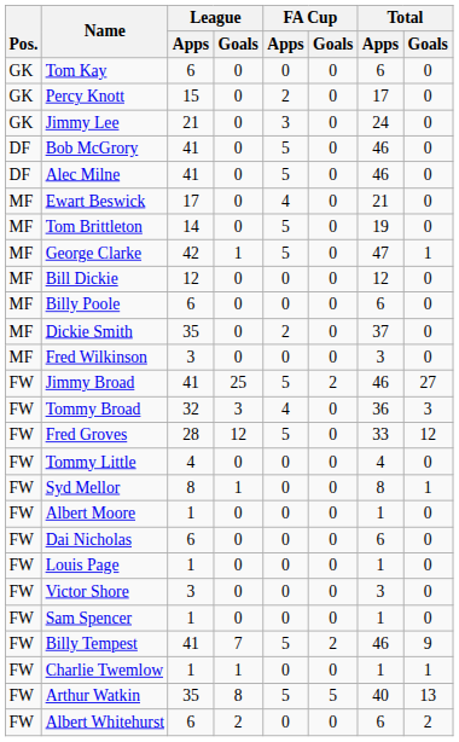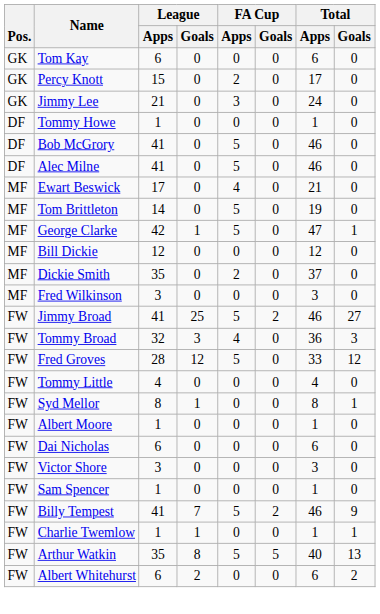 <table class="wikitable" style="text-align:center">
 <tr>
 <th rowspan="2" valign="bottom">Pos.</th>
 <th rowspan="2">Name</th>
 <th colspan="2" width="85">League</th>
 <th colspan="2" width="85">FA Cup</th>
 <th colspan="2" width="85">Total</th>
 </tr>
 <tr>
 <th>Apps</th>
 <th>Goals</th>
 <th>Apps</th>
 <th>Goals</th>
 <th>Apps</th>
 <th>Goals</th>
 </tr>
 <tr>
 <td align="left">GK</td>
 <td align="left"> <a href='#'>Tom Kay</a></td>
 <td>6</td>
 <td>0</td>
 <td>0</td>
 <td>0</td>
 <td>6</td>
 <td>0</td>
 </tr>
 <tr>
 <td align="left">GK</td>
 <td align="left"> <a href='#'>Percy Knott</a></td>
 <td>15</td>
 <td>0</td>
 <td>2</td>
 <td>0</td>
 <td>17</td>
 <td>0</td>
 </tr>
 <tr>
 <td align="left">GK</td>
 <td align="left"> <a href='#'>Jimmy Lee</a></td>
 <td>21</td>
 <td>0</td>
 <td>3</td>
 <td>0</td>
 <td>24</td>
+<td>0</td>
+</tr>
+<tr>
+<td align="left">DF</td>
+<td align="left"> <a href='#'>Tommy Howe</a></td>
+<td>1</td>
+<td>0</td>
+<td>0</td>
+<td>0</td>
+<td>1</td>
 <td>0</td>
 </tr>
 <tr>
 <td align="left">DF</td>
 <td align="left"> <a href='#'>Bob McGrory</a></td>
 <td>41</td>
 <td>0</td>
 <td>5</td>
 <td>0</td>
 <td>46</td>
 <td>0</td>
 </tr>
 <tr>
 <td align="left">DF</td>
 <td align="left"> <a href='#'>Alec Milne</a></td>
 <td>41</td>
 <td>0</td>
 <td>5</td>
 <td>0</td>
 <td>46</td>
 <td>0</td>
 </tr>
 <tr>
 <td align="left">MF</td>
 <td align="left"> <a href='#'>Ewart Beswick</a></td>
 <td>17</td>
 <td>0</td>
 <td>4</td>
 <td>0</td>
 <td>21</td>
 <td>0</td>
 </tr>
 <tr>
 <td align="left">MF</td>
 <td align="left"> <a href='#'>Tom Brittleton</a></td>
 <td>14</td>
 <td>0</td>
 <td>5</td>
 <td>0</td>
 <td>19</td>
 <td>0</td>
 </tr>
 <tr>
 <td align="left">MF</td>
 <td align="left"> <a href='#'>George Clarke</a></td>
 <td>42</td>
 <td>1</td>
 <td>5</td>
 <td>0</td>
 <td>47</td>
 <td>1</td>
 </tr>
 <tr>
 <td align="left">MF</td>
 <td align="left"> <a href='#'>Bill Dickie</a></td>
 <td>12</td>
 <td>0</td>
 <td>0</td>
 <td>0</td>
 <td>12</td>
-<td>0</td>
-</tr>
-<tr>
-<td align="left">MF</td>
-<td align="left"> <a href='#'>Billy Poole</a></td>
-<td>6</td>
-<td>0</td>
-<td>0</td>
-<td>0</td>
-<td>6</td>
 <td>0</td>
 </tr>
 <tr>
 <td align="left">MF</td>
 <td align="left"> <a href='#'>Dickie Smith</a></td>
 <td>35</td>
 <td>0</td>
 <td>2</td>
 <td>0</td>
 <td>37</td>
 <td>0</td>
 </tr>
 <tr>
 <td align="left">MF</td>
 <td align="left"> <a href='#'>Fred Wilkinson</a></td>
 <td>3</td>
 <td>0</td>
 <td>0</td>
 <td>0</td>
 <td>3</td>
 <td>0</td>
 </tr>
 <tr>
 <td align="left">FW</td>
 <td align="left"> <a href='#'>Jimmy Broad</a></td>
 <td>41</td>
 <td>25</td>
 <td>5</td>
 <td>2</td>
 <td>46</td>
 <td>27</td>
 </tr>
 <tr>
 <td align="left">FW</td>
 <td align="left"> <a href='#'>Tommy Broad</a></td>
 <td>32</td>
 <td>3</td>
 <td>4</td>
 <td>0</td>
 <td>36</td>
 <td>3</td>
 </tr>
 <tr>
 <td align="left">FW</td>
 <td align="left"> <a href='#'>Fred Groves</a></td>
 <td>28</td>
 <td>12</td>
 <td>5</td>
 <td>0</td>
 <td>33</td>
 <td>12</td>
 </tr>
 <tr>
 <td align="left">FW</td>
 <td align="left"> <a href='#'>Tommy Little</a></td>
 <td>4</td>
 <td>0</td>
 <td>0</td>
 <td>0</td>
 <td>4</td>
 <td>0</td>
 </tr>
 <tr>
 <td align="left">FW</td>
 <td align="left"> <a href='#'>Syd Mellor</a></td>
 <td>8</td>
 <td>1</td>
 <td>0</td>
 <td>0</td>
 <td>8</td>
 <td>1</td>
 </tr>
 <tr>
 <td align="left">FW</td>
 <td align="left"> <a href='#'>Albert Moore</a></td>
 <td>1</td>
 <td>0</td>
 <td>0</td>
 <td>0</td>
 <td>1</td>
 <td>0</td>
 </tr>
 <tr>
 <td align="left">FW</td>
 <td align="left"> <a href='#'>Dai Nicholas</a></td>
 <td>6</td>
 <td>0</td>
 <td>0</td>
 <td>0</td>
 <td>6</td>
 <td>0</td>
 </tr>
 <tr>
 <td align="left">FW</td>
-<td align="left"> <a href='#'>Louis Page</a></td>
-<td>1</td>
-<td>0</td>
-<td>0</td>
-<td>0</td>
-<td>1</td>
-<td>0</td>
-</tr>
-<tr>
-<td align="left">FW</td>
 <td align="left"> <a href='#'>Victor Shore</a></td>
 <td>3</td>
 <td>0</td>
 <td>0</td>
 <td>0</td>
 <td>3</td>
 <td>0</td>
 </tr>
 <tr>
 <td align="left">FW</td>
 <td align="left"> <a href='#'>Sam Spencer</a></td>
 <td>1</td>
 <td>0</td>
 <td>0</td>
 <td>0</td>
 <td>1</td>
 <td>0</td>
 </tr>
 <tr>
 <td align="left">FW</td>
 <td align="left"> <a href='#'>Billy Tempest</a></td>
 <td>41</td>
 <td>7</td>
 <td>5</td>
 <td>2</td>
 <td>46</td>
 <td>9</td>
 </tr>
 <tr>
 <td align="left">FW</td>
 <td align="left"> <a href='#'>Charlie Twemlow</a></td>
 <td>1</td>
 <td>1</td>
 <td>0</td>
 <td>0</td>
 <td>1</td>
 <td>1</td>
 </tr>
 <tr>
 <td align="left">FW</td>
 <td align="left"> <a href='#'>Arthur Watkin</a></td>
 <td>35</td>
 <td>8</td>
 <td>5</td>
 <td>5</td>
 <td>40</td>
 <td>13</td>
 </tr>
 <tr>
 <td align="left">FW</td>
 <td align="left"> <a href='#'>Albert Whitehurst</a></td>
 <td>6</td>
 <td>2</td>
 <td>0</td>
 <td>0</td>
 <td>6</td>
 <td>2</td>
 </tr>
 </table>
